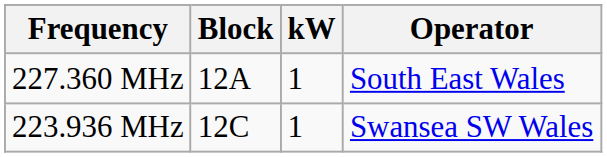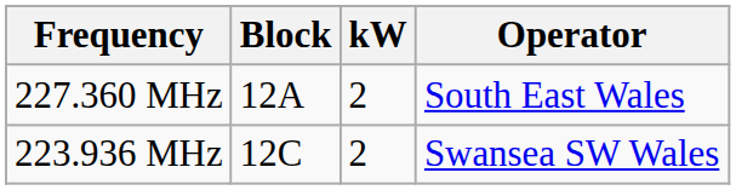 <table class="wikitable sortable">
 <tr>
 <th>Frequency</th>
 <th>Block</th>
 <th>kW</th>
 <th>Operator</th>
 </tr>
 <tr>
 <td>227.360 MHz</td>
 <td>12A</td>
-<td>1</td>
+<td>2</td>
 <td><a href='#'>South East Wales</a></td>
 </tr>
 <tr>
 <td>223.936 MHz</td>
 <td>12C</td>
-<td>1</td>
+<td>2</td>
 <td><a href='#'>Swansea SW Wales</a></td>
 </tr>
 </table>
